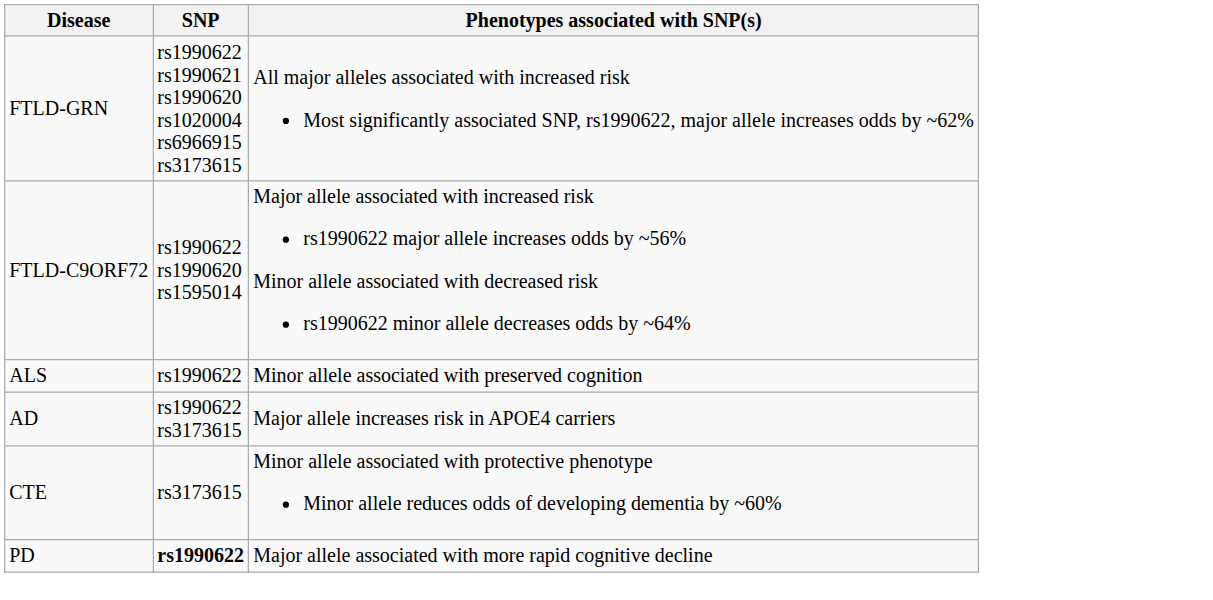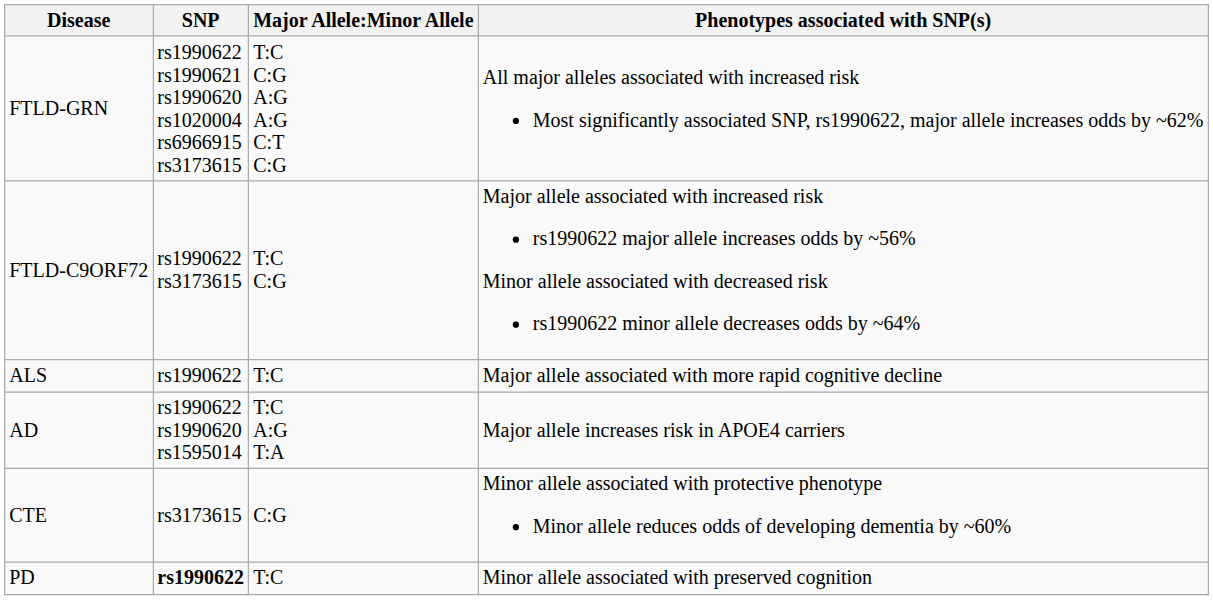 <table class="wikitable">
 <tr>
 <th>Disease</th>
 <th>SNP</th>
+<th>Major Allele:Minor Allele</th>
 <th>Phenotypes associated with SNP(s)</th>
 </tr>
 <tr>
 <td>FTLD-GRN</td>
 <td>rs1990622<br>rs1990621<br>rs1990620<br>rs1020004<br>rs6966915<br>rs3173615</td>
+<td>T:C<br>C:G<br>A:G<br>A:G<br>C:T<br>C:G</td>
 <td>All major alleles associated with increased risk<br><ul><li>Most significantly associated SNP, rs1990622, major allele increases odds by ~62%</li></ul></td>
 </tr>
 <tr>
 <td>FTLD-C9ORF72</td>
-<td>rs1990622<br>rs1990620<br>rs1595014</td>
+<td>rs1990622<br>rs3173615</td>
+<td>T:C<br>C:G</td>
 <td>Major allele associated with increased risk<br><ul><li>rs1990622 major allele increases odds by ~56%</li></ul>Minor allele associated with decreased risk<ul><li>rs1990622 minor allele decreases odds by ~64%</li></ul></td>
 </tr>
 <tr>
 <td>ALS</td>
 <td>rs1990622</td>
-<td>Minor allele associated with preserved cognition</td>
+<td>T:C</td>
+<td>Major allele associated with more rapid cognitive decline</td>
 </tr>
 <tr>
 <td>AD</td>
-<td>rs1990622<br>rs3173615</td>
+<td>rs1990622<br>rs1990620<br>rs1595014</td>
+<td>T:C<br>A:G<br>T:A</td>
 <td>Major allele increases risk in APOE4 carriers</td>
 </tr>
 <tr>
 <td>CTE</td>
 <td>rs3173615</td>
+<td>C:G</td>
 <td>Minor allele associated with protective phenotype<br><ul><li>Minor allele reduces odds of developing dementia by ~60%</li></ul></td>
 </tr>
 <tr>
 <td>PD</td>
 <td><strong>rs1990622</strong></td>
-<td>Major allele associated with more rapid cognitive decline</td>
+<td>T:C</td>
+<td>Minor allele associated with preserved cognition</td>
 </tr>
 </table>
